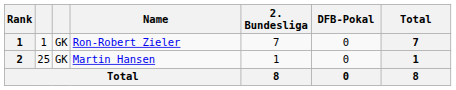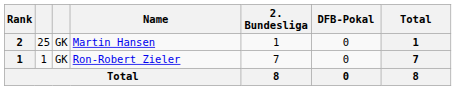 <table class="wikitable" style="text-align:center;">
 <tr>
 <th>Rank</th>
 <th></th>
 <th></th>
 <th width=205>Name</th>
 <th width=80>2. Bundesliga</th>
 <th width=80>DFB-Pokal</th>
 <th width=80>Total</th>
 </tr>
 <tr>
+<th>2</th>
+<td>25</td>
+<td>GK</td>
+<td align="left"> <a href='#'>Martin Hansen</a></td>
+<td>1</td>
+<td>0</td>
+<th>1</th>
+</tr>
+<tr>
 <th>1</th>
 <td>1</td>
 <td>GK</td>
 <td align="left"> <a href='#'>Ron-Robert Zieler</a></td>
 <td>7</td>
 <td>0</td>
 <th>7</th>
 </tr>
 <tr>
-<th>2</th>
-<td>25</td>
-<td>GK</td>
-<td align="left"> <a href='#'>Martin Hansen</a></td>
-<td>1</td>
-<td>0</td>
-<th>1</th>
-</tr>
-<tr>
 <th colspan=4>Total</th>
 <th>8</th>
 <th>0</th>
 <th>8</th>
 </tr>
 </table>
